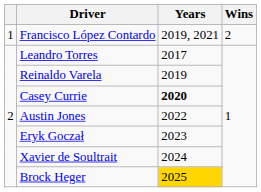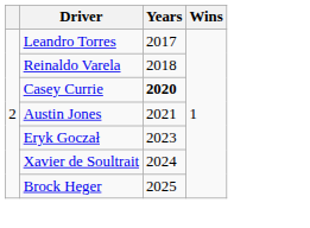 <table class="wikitable">
 <tr>
 <th></th>
 <th>Driver</th>
 <th>Years</th>
 <th>Wins</th>
-</tr>
-<tr>
-<td>1</td>
-<td> <a href='#'>Francisco López Contardo</a></td>
-<td>2019, 2021</td>
-<td>2</td>
 </tr>
 <tr>
 <td rowspan=7>2</td>
 <td> <a href='#'>Leandro Torres</a></td>
 <td>2017</td>
 <td rowspan=7>1</td>
 </tr>
 <tr>
 <td> <a href='#'>Reinaldo Varela</a></td>
-<td>2019</td>
+<td>2018</td>
 </tr>
 <tr>
 <td> <a href='#'>Casey Currie</a></td>
 <td><strong>2020</strong></td>
 </tr>
 <tr>
 <td> <a href='#'>Austin Jones</a></td>
-<td>2022</td>
+<td>2021</td>
 </tr>
 <tr>
 <td> <a href='#'>Eryk Goczał</a></td>
 <td>2023</td>
 </tr>
 <tr>
 <td> <a href='#'>Xavier de Soultrait</a></td>
 <td>2024</td>
 </tr>
 <tr>
 <td> <a href='#'>Brock Heger</a></td>
-<td style="background: gold;">2025</td>
+<td>2025</td>
 </tr>
 </table>
